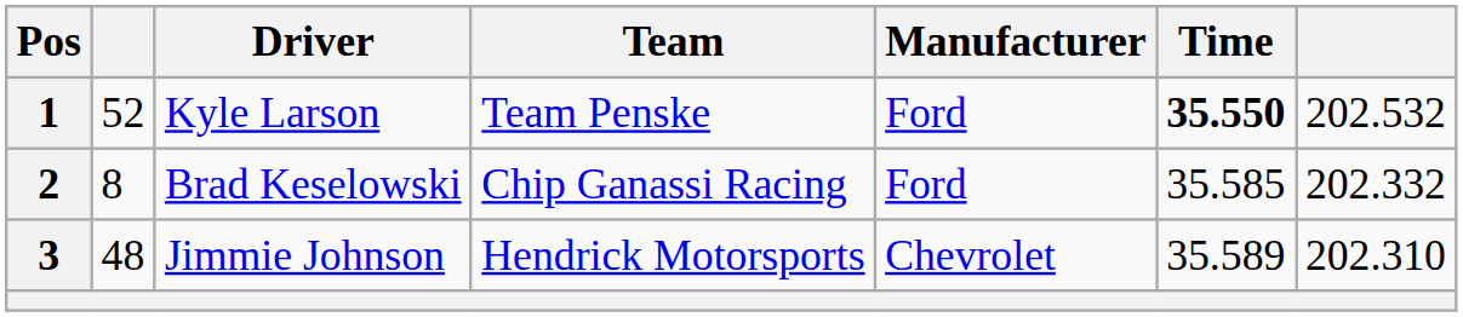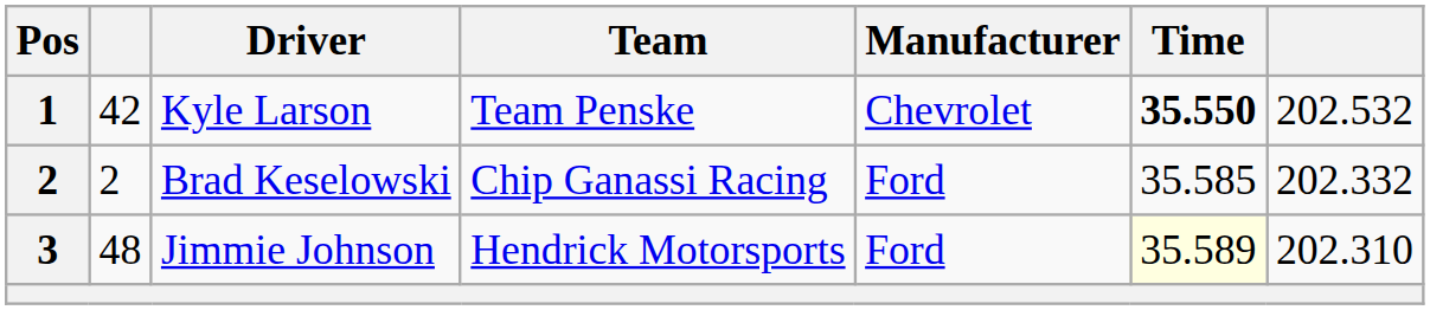 <table class="wikitable" style="font-size:95%">
 <tr>
 <th>Pos</th>
 <th></th>
 <th>Driver</th>
 <th>Team</th>
 <th>Manufacturer</th>
 <th>Time</th>
 <th></th>
 </tr>
 <tr>
 <th>1</th>
-<td>52</td>
+<td>42</td>
 <td><a href='#'>Kyle Larson</a></td>
 <td><a href='#'>Team Penske</a></td>
-<td><a href='#'>Ford</a></td>
+<td><a href='#'>Chevrolet</a></td>
 <td><strong>35.550</strong></td>
 <td>202.532</td>
 </tr>
 <tr>
 <th>2</th>
-<td>8</td>
+<td>2</td>
 <td><a href='#'>Brad Keselowski</a></td>
 <td><a href='#'>Chip Ganassi Racing</a></td>
 <td><a href='#'>Ford</a></td>
 <td>35.585</td>
 <td>202.332</td>
 </tr>
 <tr>
 <th>3</th>
 <td>48</td>
 <td><a href='#'>Jimmie Johnson</a></td>
 <td><a href='#'>Hendrick Motorsports</a></td>
-<td><a href='#'>Chevrolet</a></td>
-<td>35.589</td>
+<td><a href='#'>Ford</a></td>
+<td style="background: lightyellow;">35.589</td>
 <td>202.310</td>
 </tr>
 <tr>
 <th colspan="7"></th>
 </tr>
 </table>
